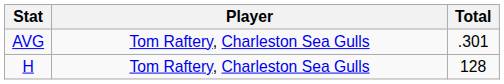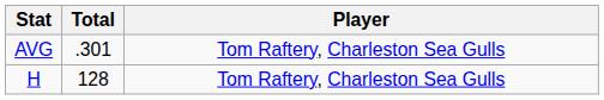 <table class="wikitable" width="40%" style="text-align:center;">
 <tr>
 <th width="5%">Stat</th>
+<th width="5%">Total</th>
 <th width="60%">Player</th>
-<th width="5%">Total</th>
 </tr>
 <tr>
 <td><a href='#'>AVG</a></td>
+<td>.301</td>
 <td><a href='#'>Tom Raftery</a>, <a href='#'>Charleston Sea Gulls</a></td>
-<td>.301</td>
 </tr>
 <tr>
 <td><a href='#'>H</a></td>
+<td>128</td>
 <td><a href='#'>Tom Raftery</a>, <a href='#'>Charleston Sea Gulls</a></td>
-<td>128</td>
 </tr>
 </table>
